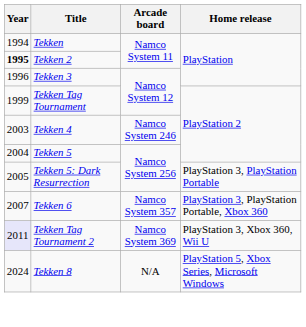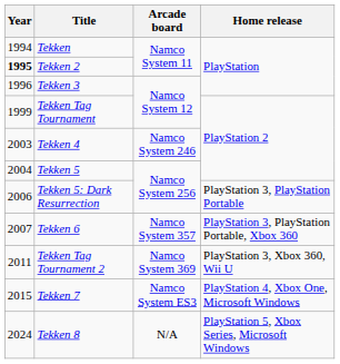 <table class="wikitable" style="width:70%;">
 <tr>
 <th>Year</th>
 <th>Title</th>
 <th>Arcade board</th>
 <th>Home release</th>
 </tr>
 <tr>
 <td style="text-align:center;">1994</td>
 <td><em><a href='#'>Tekken</a></em></td>
 <td rowspan="2" style="text-align:center;"><a href='#'>Namco System 11</a></td>
 <td rowspan="3"><a href='#'>PlayStation</a></td>
 </tr>
 <tr>
 <td style="text-align:center;"><strong>1995</strong></td>
 <td><em><a href='#'>Tekken 2</a></em></td>
 </tr>
 <tr>
 <td style="text-align:center;">1996</td>
 <td><em><a href='#'>Tekken 3</a></em></td>
 <td rowspan="2" style="text-align:center;"><a href='#'>Namco System 12</a></td>
 </tr>
 <tr>
 <td style="text-align:center;">1999</td>
 <td><em><a href='#'>Tekken Tag Tournament</a></em></td>
 <td rowspan="3"><a href='#'>PlayStation 2</a></td>
 </tr>
 <tr>
 <td style="text-align:center;">2003</td>
 <td><em><a href='#'>Tekken 4</a></em></td>
 <td style="text-align:center;"><a href='#'>Namco System 246</a></td>
 </tr>
 <tr>
 <td style="text-align:center;">2004</td>
 <td><em><a href='#'>Tekken 5</a></em></td>
 <td rowspan="2" style="text-align:center;"><a href='#'>Namco System 256</a></td>
 </tr>
 <tr>
-<td style="text-align:center;">2005</td>
+<td style="text-align:center;">2006</td>
 <td><em><a href='#'>Tekken 5: Dark Resurrection</a></em></td>
 <td>PlayStation 3, <a href='#'>PlayStation Portable</a></td>
 </tr>
 <tr>
 <td style="text-align:center;">2007</td>
 <td><em><a href='#'>Tekken 6</a></em></td>
 <td style="text-align:center;"><a href='#'>Namco System 357</a></td>
 <td><a href='#'>PlayStation 3</a>, PlayStation Portable, <a href='#'>Xbox 360</a></td>
 </tr>
 <tr>
-<td style="background: lavender; text-align:center;">2011</td>
+<td style="text-align:center;">2011</td>
 <td><em><a href='#'>Tekken Tag Tournament 2</a></em></td>
 <td style="text-align:center;"><a href='#'>Namco System 369</a></td>
 <td>PlayStation 3, Xbox 360, <a href='#'>Wii U</a></td>
+</tr>
+<tr>
+<td style="text-align:center;">2015</td>
+<td><em><a href='#'>Tekken 7</a></em></td>
+<td style="text-align:center;"><a href='#'>Namco System ES3</a></td>
+<td rowspan="1"><a href='#'>PlayStation 4</a>, <a href='#'>Xbox One</a>, <a href='#'>Microsoft Windows</a></td>
 </tr>
 <tr>
 <td style="text-align:center;">2024</td>
 <td><em><a href='#'>Tekken 8</a></em></td>
 <td style="text-align:center;">N/A</td>
 <td rowspan="1"><a href='#'>PlayStation 5</a>, <a href='#'>Xbox Series</a>, <a href='#'>Microsoft Windows</a></td>
 </tr>
 </table>
